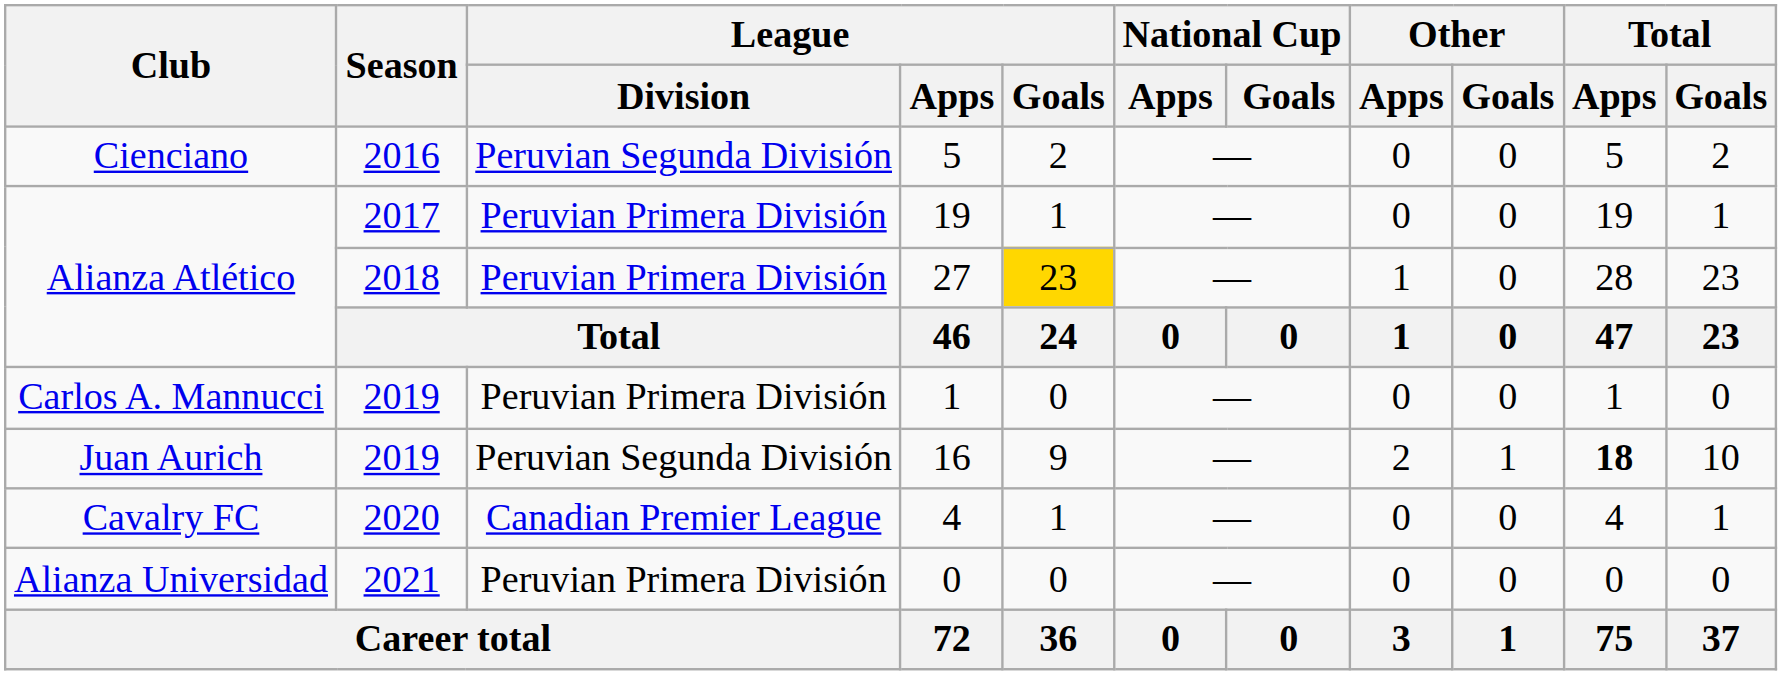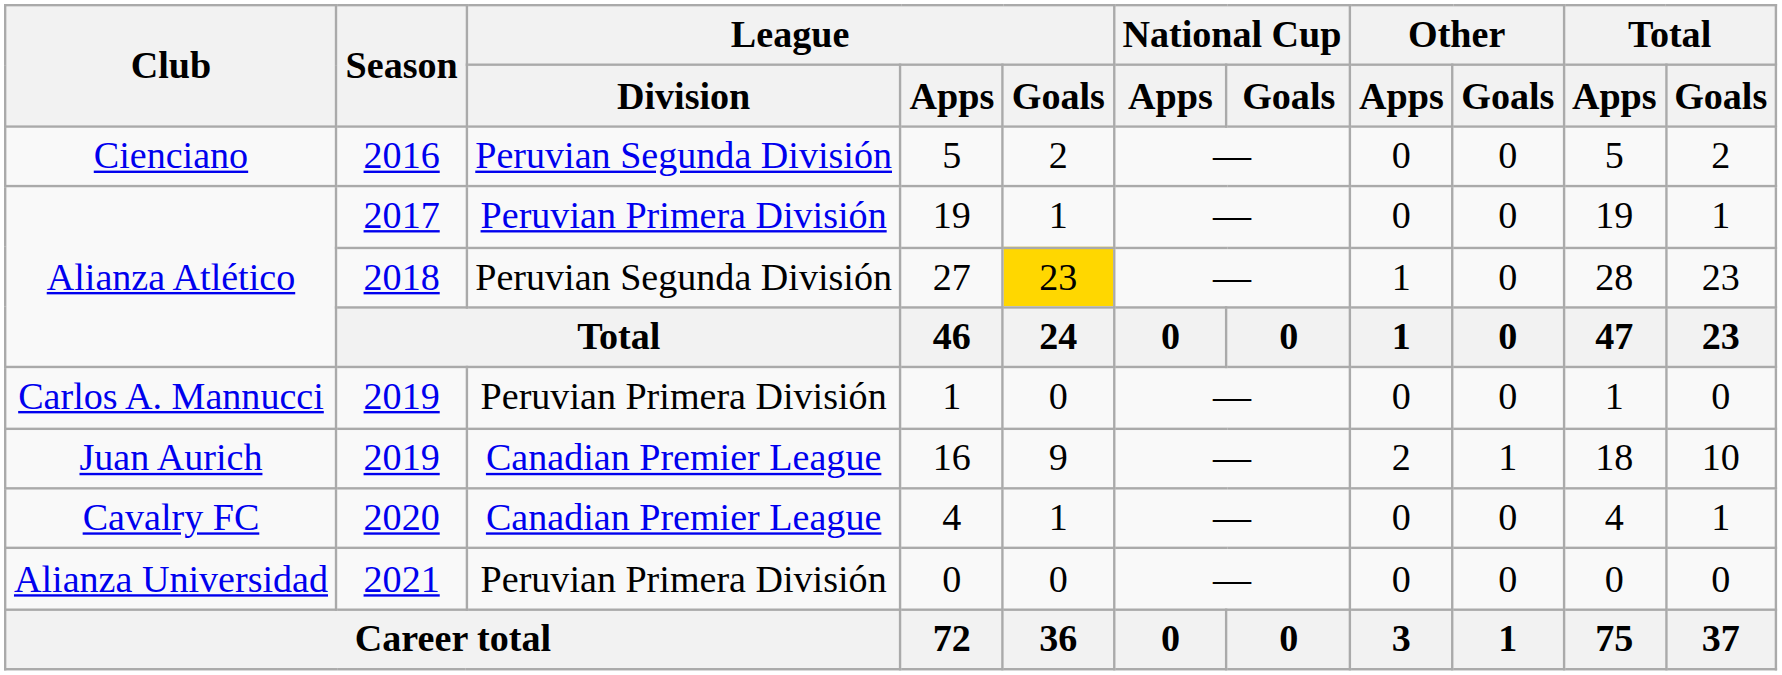 <table class="wikitable" style="text-align:center">
 <tr>
 <th rowspan="2">Club</th>
 <th rowspan="2">Season</th>
 <th colspan="3">League</th>
 <th colspan="2">National Cup</th>
 <th colspan="2">Other</th>
 <th colspan="2">Total</th>
 </tr>
 <tr>
 <th>Division</th>
 <th>Apps</th>
 <th>Goals</th>
 <th>Apps</th>
 <th>Goals</th>
 <th>Apps</th>
 <th>Goals</th>
 <th>Apps</th>
 <th>Goals</th>
 </tr>
 <tr>
 <td rowspan="1"><a href='#'>Cienciano</a></td>
 <td><a href='#'>2016</a></td>
 <td><a href='#'>Peruvian Segunda División</a></td>
 <td>5</td>
 <td>2</td>
 <td colspan="2">—</td>
 <td>0</td>
 <td>0</td>
 <td>5</td>
 <td>2</td>
 </tr>
 <tr>
 <td rowspan="3"><a href='#'>Alianza Atlético</a></td>
 <td><a href='#'>2017</a></td>
 <td><a href='#'>Peruvian Primera División</a></td>
 <td>19</td>
 <td>1</td>
 <td colspan="2">—</td>
 <td>0</td>
 <td>0</td>
 <td>19</td>
 <td>1</td>
 </tr>
 <tr>
 <td><a href='#'>2018</a></td>
-<td><a href='#'>Peruvian Primera División</a></td>
+<td>Peruvian Segunda División</td>
 <td>27</td>
 <td style="background: gold;">23</td>
 <td colspan="2">—</td>
 <td>1</td>
 <td>0</td>
 <td>28</td>
 <td>23</td>
 </tr>
 <tr>
 <th colspan="2">Total</th>
 <th>46</th>
 <th>24</th>
 <th>0</th>
 <th>0</th>
 <th>1</th>
 <th>0</th>
 <th>47</th>
 <th>23</th>
 </tr>
 <tr>
 <td rowspan="1"><a href='#'>Carlos A. Mannucci</a></td>
 <td><a href='#'>2019</a></td>
 <td>Peruvian Primera División</td>
 <td>1</td>
 <td>0</td>
 <td colspan="2">—</td>
 <td>0</td>
 <td>0</td>
 <td>1</td>
 <td>0</td>
 </tr>
 <tr>
 <td rowspan="1"><a href='#'>Juan Aurich</a></td>
 <td><a href='#'>2019</a></td>
-<td>Peruvian Segunda División</td>
+<td><a href='#'>Canadian Premier League</a></td>
 <td>16</td>
 <td>9</td>
 <td colspan="2">—</td>
 <td>2</td>
 <td>1</td>
-<td><strong>18</strong></td>
+<td>18</td>
 <td>10</td>
 </tr>
 <tr>
 <td><a href='#'>Cavalry FC</a></td>
 <td><a href='#'>2020</a></td>
 <td><a href='#'>Canadian Premier League</a></td>
 <td>4</td>
 <td>1</td>
 <td colspan="2">—</td>
 <td>0</td>
 <td>0</td>
 <td>4</td>
 <td>1</td>
 </tr>
 <tr>
 <td rowspan="1"><a href='#'>Alianza Universidad</a></td>
 <td><a href='#'>2021</a></td>
 <td>Peruvian Primera División</td>
 <td>0</td>
 <td>0</td>
 <td colspan="2">—</td>
 <td>0</td>
 <td>0</td>
 <td>0</td>
 <td>0</td>
 </tr>
 <tr>
 <th colspan="3">Career total</th>
 <th>72</th>
 <th>36</th>
 <th>0</th>
 <th>0</th>
 <th>3</th>
 <th>1</th>
 <th>75</th>
 <th>37</th>
 </tr>
 </table>
